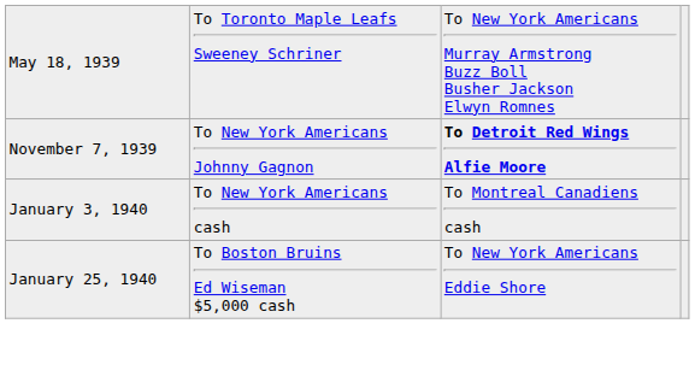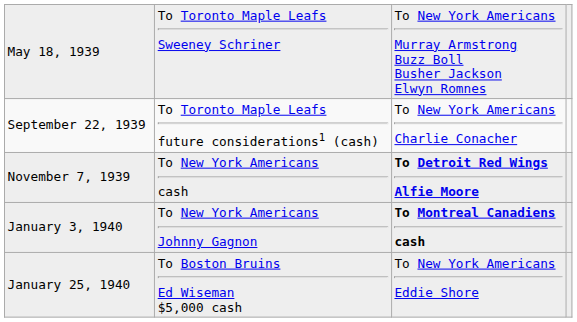 <table class="wikitable" style="border:1px solid #999999; width:580px;">
 <tr bgcolor="eeeeee">
 <td>May 18, 1939</td>
 <td valign="top">To <a href='#'>Toronto Maple Leafs</a><hr><a href='#'>Sweeney Schriner</a></td>
 <td valign="top">To <a href='#'>New York Americans</a> <hr><a href='#'>Murray Armstrong</a><br><a href='#'>Buzz Boll</a><br><a href='#'>Busher Jackson</a><br><a href='#'>Elwyn Romnes</a></td>
 <td></td>
 </tr>
+<tr>
+<td>September 22, 1939</td>
+<td valign="top">To <a href='#'>Toronto Maple Leafs</a><hr>future considerations<sup>1</sup> (cash)</td>
+<td valign="top">To <a href='#'>New York Americans</a> <hr><a href='#'>Charlie Conacher</a></td>
+<td></td>
+</tr>
 <tr bgcolor="eeeeee">
 <td>November 7, 1939</td>
-<td valign="top">To <a href='#'>New York Americans</a><hr><a href='#'>Johnny Gagnon</a></td>
+<td valign="top">To <a href='#'>New York Americans</a><hr>cash</td>
 <td valign="top"><strong>To <a href='#'>Detroit Red Wings</a><hr><a href='#'>Alfie Moore</a></strong></td>
 <td></td>
 </tr>
 <tr bgcolor="eeeeee">
 <td>January 3, 1940</td>
-<td valign="top">To <a href='#'>New York Americans</a><hr>cash</td>
-<td valign="top">To <a href='#'>Montreal Canadiens</a><hr>cash</td>
+<td valign="top">To <a href='#'>New York Americans</a><hr><a href='#'>Johnny Gagnon</a></td>
+<td valign="top"><strong>To <a href='#'>Montreal Canadiens</a><hr>cash</strong></td>
 <td></td>
 </tr>
 <tr bgcolor="eeeeee">
 <td>January 25, 1940</td>
 <td valign="top">To <a href='#'>Boston Bruins</a><hr><a href='#'>Ed Wiseman</a><br>$5,000 cash</td>
 <td valign="top">To <a href='#'>New York Americans</a><hr><a href='#'>Eddie Shore</a></td>
 <td></td>
 </tr>
 </table>
